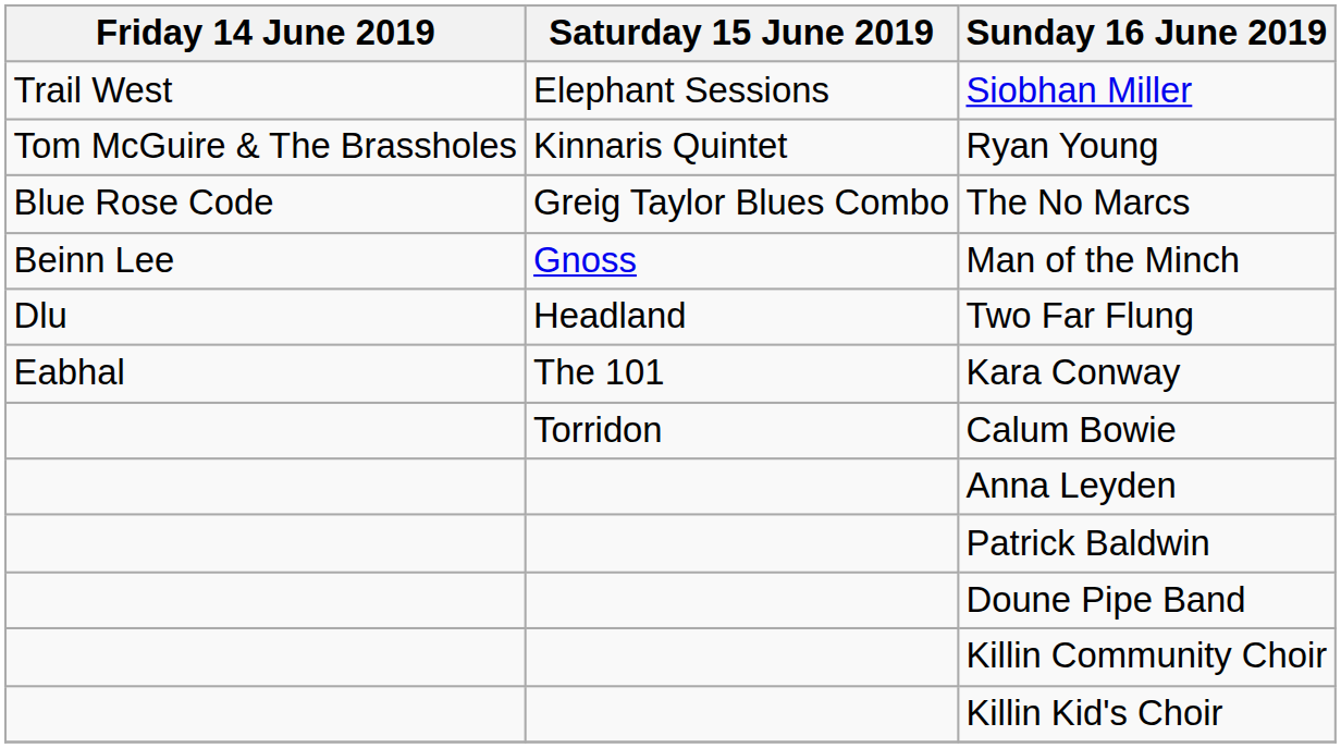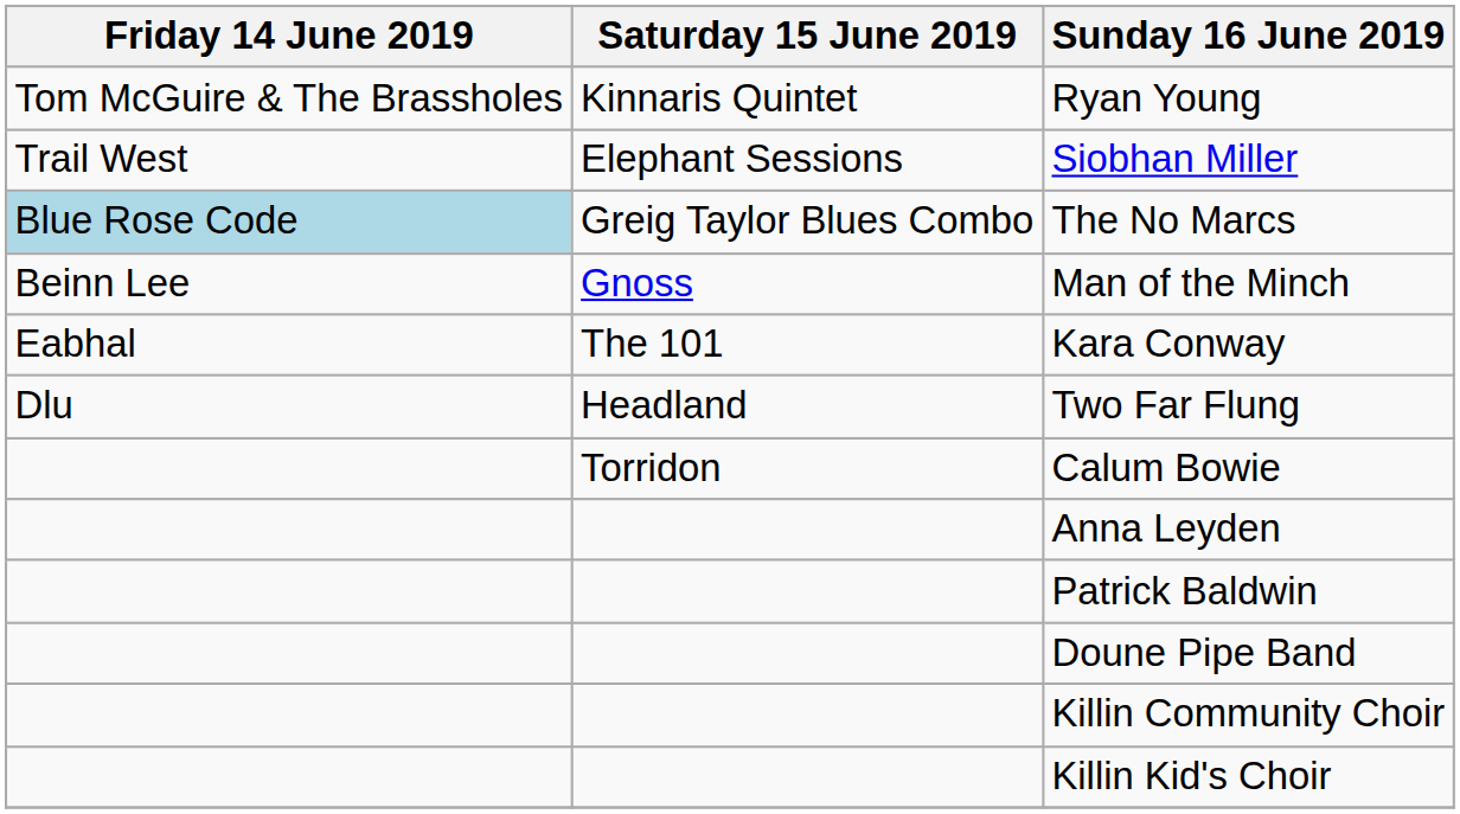 <table class="wikitable">
 <tr>
 <th>Friday 14 June 2019</th>
 <th>Saturday 15 June 2019</th>
 <th>Sunday 16 June 2019</th>
 </tr>
 <tr>
+<td>Tom McGuire & The Brassholes</td>
+<td>Kinnaris Quintet</td>
+<td>Ryan Young</td>
+</tr>
+<tr>
 <td>Trail West</td>
 <td>Elephant Sessions</td>
 <td><a href='#'>Siobhan Miller</a></td>
 </tr>
 <tr>
-<td>Tom McGuire & The Brassholes</td>
-<td>Kinnaris Quintet</td>
-<td>Ryan Young</td>
-</tr>
-<tr>
-<td>Blue Rose Code</td>
+<td style="background: lightblue;">Blue Rose Code</td>
 <td>Greig Taylor Blues Combo</td>
 <td>The No Marcs</td>
 </tr>
 <tr>
 <td>Beinn Lee</td>
 <td><a href='#'>Gnoss</a></td>
 <td>Man of the Minch</td>
 </tr>
 <tr>
+<td>Eabhal</td>
+<td>The 101</td>
+<td>Kara Conway</td>
+</tr>
+<tr>
 <td>Dlu</td>
 <td>Headland</td>
 <td>Two Far Flung</td>
-</tr>
-<tr>
-<td>Eabhal</td>
-<td>The 101</td>
-<td>Kara Conway</td>
 </tr>
 <tr>
 <td></td>
 <td>Torridon</td>
 <td>Calum Bowie</td>
 </tr>
 <tr>
 <td></td>
 <td></td>
 <td>Anna Leyden</td>
 </tr>
 <tr>
 <td></td>
 <td></td>
 <td>Patrick Baldwin</td>
 </tr>
 <tr>
 <td></td>
 <td></td>
 <td>Doune Pipe Band</td>
 </tr>
 <tr>
 <td></td>
 <td></td>
 <td>Killin Community Choir</td>
 </tr>
 <tr>
 <td></td>
 <td></td>
 <td>Killin Kid's Choir</td>
 </tr>
 <tr>
 </tr>
 </table>
